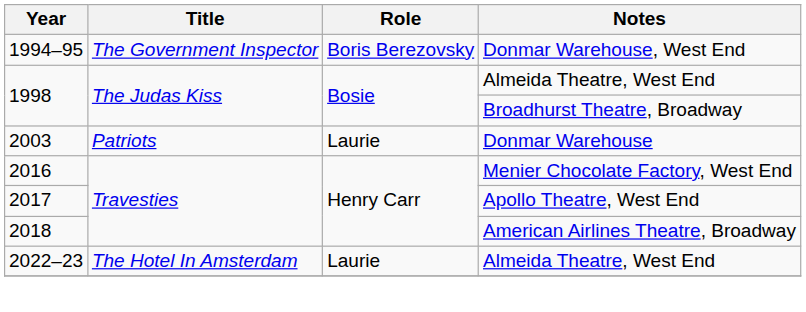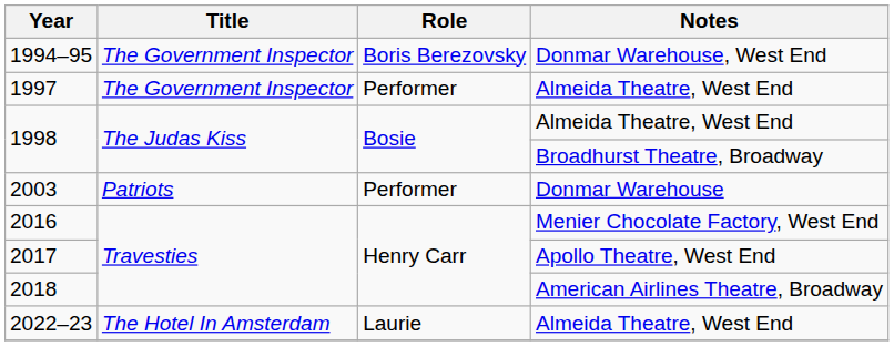 <table class="wikitable sortable">
 <tr>
 <th>Year</th>
 <th>Title</th>
 <th>Role</th>
 <th>Notes</th>
 </tr>
 <tr>
 <td>1994–95</td>
 <td><em><a href='#'>The Government Inspector</a></em></td>
 <td><a href='#'>Boris Berezovsky</a></td>
 <td><a href='#'>Donmar Warehouse</a>, West End</td>
 </tr>
 <tr>
+<td>1997</td>
+<td><em><a href='#'>The Government Inspector</a></em></td>
+<td>Performer</td>
+<td><a href='#'>Almeida Theatre</a>, West End</td>
+</tr>
+<tr>
 <td rowspan=2>1998</td>
 <td rowspan=2><em><a href='#'>The Judas Kiss</a></em></td>
 <td rowspan=2><a href='#'>Bosie</a></td>
 <td>Almeida Theatre, West End</td>
 </tr>
 <tr>
 <td><a href='#'>Broadhurst Theatre</a>, Broadway</td>
 </tr>
 <tr>
 <td>2003</td>
 <td><em><a href='#'>Patriots</a></em></td>
-<td>Laurie</td>
+<td>Performer</td>
 <td><a href='#'>Donmar Warehouse</a></td>
 </tr>
 <tr>
 <td>2016</td>
 <td rowspan=3><em><a href='#'>Travesties</a></em></td>
 <td rowspan=3>Henry Carr</td>
 <td><a href='#'>Menier Chocolate Factory</a>, West End</td>
 </tr>
 <tr>
 <td>2017</td>
 <td><a href='#'>Apollo Theatre</a>, West End</td>
 </tr>
 <tr>
 <td>2018</td>
 <td><a href='#'>American Airlines Theatre</a>, Broadway</td>
 </tr>
 <tr>
 <td>2022–23</td>
 <td><em><a href='#'>The Hotel In Amsterdam</a></em></td>
 <td>Laurie</td>
 <td><a href='#'>Almeida Theatre</a>, West End</td>
 </tr>
 <tr>
 </tr>
 </table>
